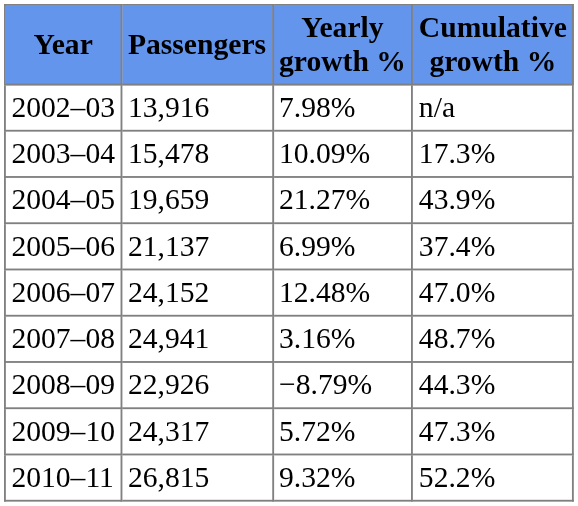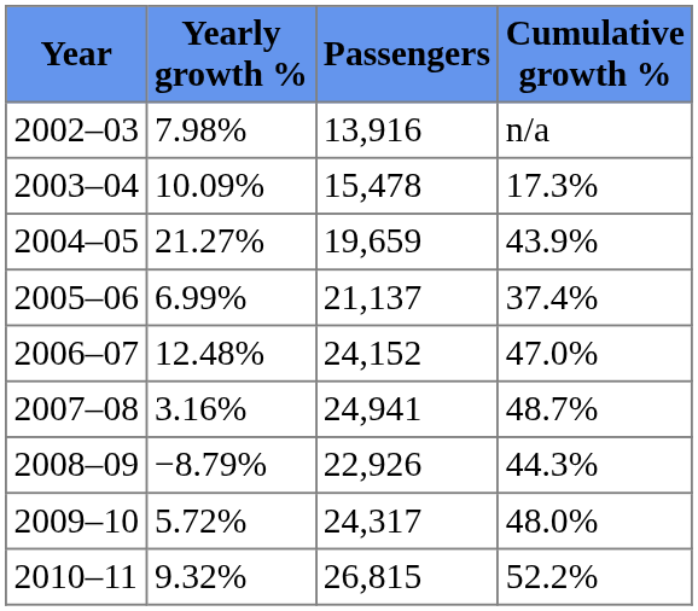 <table class="toccolours sortable" border="1" cellpadding="3" style="border-collapse:collapse">
 <tr bgcolor=#6495ED>
 <th>Year</th>
+<th>Yearly<br>growth %</th>
 <th>Passengers</th>
-<th>Yearly<br>growth %</th>
 <th>Cumulative<br>growth %</th>
 </tr>
 <tr>
 <td>2002–03</td>
+<td>7.98%</td>
 <td>13,916</td>
-<td>7.98%</td>
 <td>n/a</td>
 </tr>
 <tr>
 <td>2003–04</td>
+<td>10.09%</td>
 <td>15,478</td>
-<td>10.09%</td>
 <td>17.3%</td>
 </tr>
 <tr>
 <td>2004–05</td>
+<td>21.27%</td>
 <td>19,659</td>
-<td>21.27%</td>
 <td>43.9%</td>
 </tr>
 <tr>
 <td>2005–06</td>
+<td>6.99%</td>
 <td>21,137</td>
-<td>6.99%</td>
 <td>37.4%</td>
 </tr>
 <tr>
 <td>2006–07</td>
+<td>12.48%</td>
 <td>24,152</td>
-<td>12.48%</td>
 <td>47.0%</td>
 </tr>
 <tr>
 <td>2007–08</td>
+<td>3.16%</td>
 <td>24,941</td>
-<td>3.16%</td>
 <td>48.7%</td>
 </tr>
 <tr>
 <td>2008–09</td>
+<td>−8.79%</td>
 <td>22,926</td>
-<td>−8.79%</td>
 <td>44.3%</td>
 </tr>
 <tr>
 <td>2009–10</td>
+<td>5.72%</td>
 <td>24,317</td>
-<td>5.72%</td>
-<td>47.3%</td>
+<td>48.0%</td>
 </tr>
 <tr>
 <td>2010–11</td>
+<td>9.32%</td>
 <td>26,815</td>
-<td>9.32%</td>
 <td>52.2%</td>
 </tr>
 </table>
